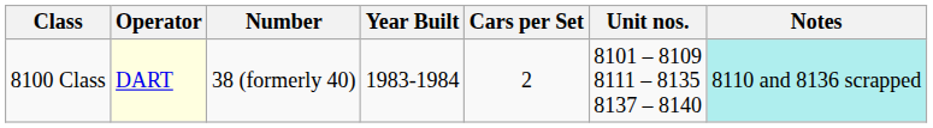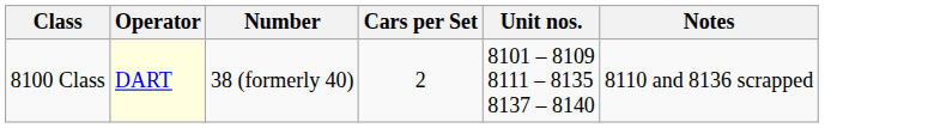 <table class="wikitable">
 <tr>
 <th>Class</th>
 <th>Operator</th>
 <th>Number</th>
-<th>Year Built</th>
 <th>Cars per Set</th>
 <th>Unit nos.</th>
 <th>Notes</th>
 </tr>
 <tr>
 <td align=center>8100 Class</td>
 <td style="background: lightyellow;"><a href='#'>DART</a></td>
 <td align=center>38 (formerly 40)</td>
-<td align=center>1983-1984</td>
 <td align=center>2</td>
 <td>8101 – 8109<br>8111 – 8135<br>8137 – 8140</td>
-<td style="background: paleturquoise;">8110 and 8136 scrapped</td>
+<td>8110 and 8136 scrapped</td>
 </tr>
 </table>
